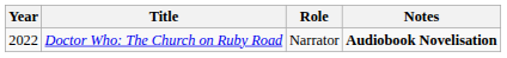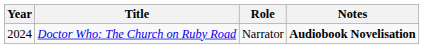 <table class="wikitable">
 <tr>
 <th>Year</th>
 <th>Title</th>
 <th>Role</th>
 <th>Notes</th>
 </tr>
 <tr>
-<td>2022</td>
+<td>2024</td>
 <td><em><a href='#'>Doctor Who: The Church on Ruby Road</a></em></td>
 <td>Narrator</td>
 <td><strong>Audiobook Novelisation</strong></td>
 </tr>
 </table>
